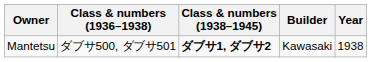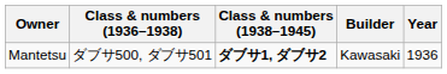 <table class="wikitable">
 <tr>
 <th>Owner</th>
 <th>Class & numbers<br>(1936–1938)</th>
 <th>Class & numbers<br>(1938–1945)</th>
 <th>Builder</th>
 <th>Year</th>
 </tr>
 <tr>
 <td>Mantetsu</td>
 <td>ダブサ500, ダブサ501</td>
 <td><strong>ダブサ1, ダブサ2</strong></td>
 <td>Kawasaki</td>
-<td>1938</td>
+<td>1936</td>
 </tr>
 </table>
